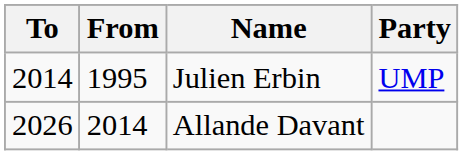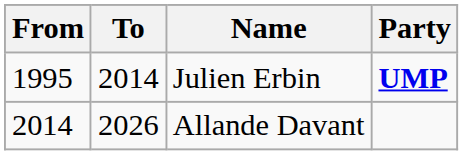 <table class="wikitable">
 <tr>
+<th>From</th>
 <th>To</th>
-<th>From</th>
 <th>Name</th>
 <th>Party</th>
 </tr>
 <tr>
+<td>1995</td>
 <td>2014</td>
-<td>1995</td>
 <td>Julien Erbin</td>
-<td><a href='#'>UMP</a></td>
+<td><strong><a href='#'>UMP</a></strong></td>
 </tr>
 <tr>
+<td>2014</td>
 <td>2026</td>
-<td>2014</td>
 <td>Allande Davant</td>
 <td></td>
 </tr>
 </table>
